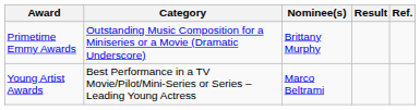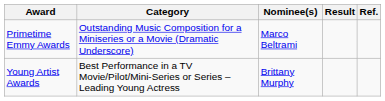 <table class="wikitable plainrowheaders">
 <tr>
 <th>Award</th>
 <th>Category</th>
 <th>Nominee(s)</th>
 <th>Result</th>
 <th>Ref.</th>
 </tr>
 <tr>
 <td><a href='#'>Primetime Emmy Awards</a></td>
 <td><a href='#'>Outstanding Music Composition for a Miniseries or a Movie (Dramatic Underscore)</a></td>
-<td><a href='#'>Brittany Murphy</a></td>
+<td><a href='#'>Marco Beltrami</a></td>
 <td></td>
 <td align="center"></td>
 </tr>
 <tr>
 <td><a href='#'>Young Artist Awards</a></td>
 <td>Best Performance in a TV Movie/Pilot/Mini-Series or Series – Leading Young Actress</td>
-<td><a href='#'>Marco Beltrami</a></td>
+<td><a href='#'>Brittany Murphy</a></td>
 <td></td>
 <td align="center"></td>
 </tr>
 </table>
